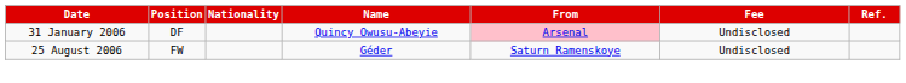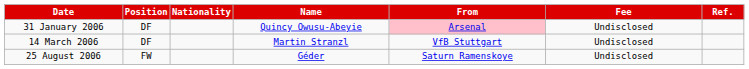 <table class="wikitable"  style="text-align:center; font-size:90%; ">
 <tr>
 <th style="background:#DD0000; color:white; width:150px;">Date</th>
 <th style="background:#DD0000; color:white; width:50px;">Position</th>
 <th style="background:#DD0000; color:white; width:50px;">Nationality</th>
 <th style="background:#DD0000; color:white; width:200px;">Name</th>
 <th style="background:#DD0000; color:white; width:200px;">From</th>
 <th style="background:#DD0000; color:white; width:200px;">Fee</th>
 <th style="background:#DD0000; color:white; width:50px;">Ref.</th>
 </tr>
 <tr>
 <td>31 January 2006</td>
 <td>DF</td>
 <td></td>
 <td><a href='#'>Quincy Owusu-Abeyie</a></td>
 <td style="background: pink;"><a href='#'>Arsenal</a></td>
 <td>Undisclosed</td>
 <td></td>
 </tr>
 <tr>
+<td>14 March 2006</td>
+<td>DF</td>
+<td></td>
+<td><a href='#'>Martin Stranzl</a></td>
+<td><a href='#'>VfB Stuttgart</a></td>
+<td>Undisclosed</td>
+<td></td>
+</tr>
+<tr>
 <td>25 August 2006</td>
 <td>FW</td>
 <td></td>
 <td><a href='#'>Géder</a></td>
 <td><a href='#'>Saturn Ramenskoye</a></td>
 <td>Undisclosed</td>
 <td></td>
 </tr>
 </table>
